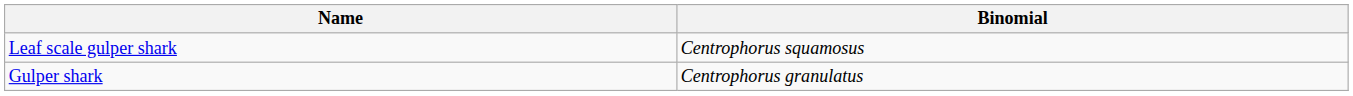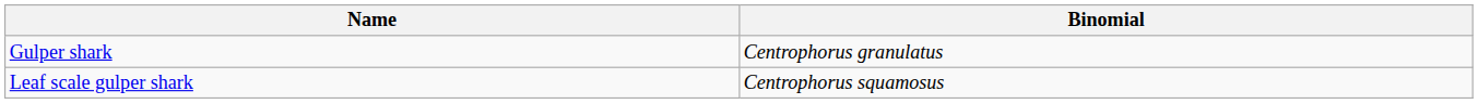 <table width=60% class="wikitable">
 <tr>
 <th width=20%>Name</th>
 <th width=20%>Binomial</th>
 </tr>
 <tr>
+<td><a href='#'>Gulper shark</a><br></td>
+<td><em>Centrophorus granulatus</em></td>
+</tr>
+<tr>
 <td><a href='#'>Leaf scale gulper shark</a></td>
 <td><em>Centrophorus squamosus</em></td>
 </tr>
-<tr>
-<td><a href='#'>Gulper shark</a><br></td>
-<td><em>Centrophorus granulatus</em></td>
-</tr>
 </table>
